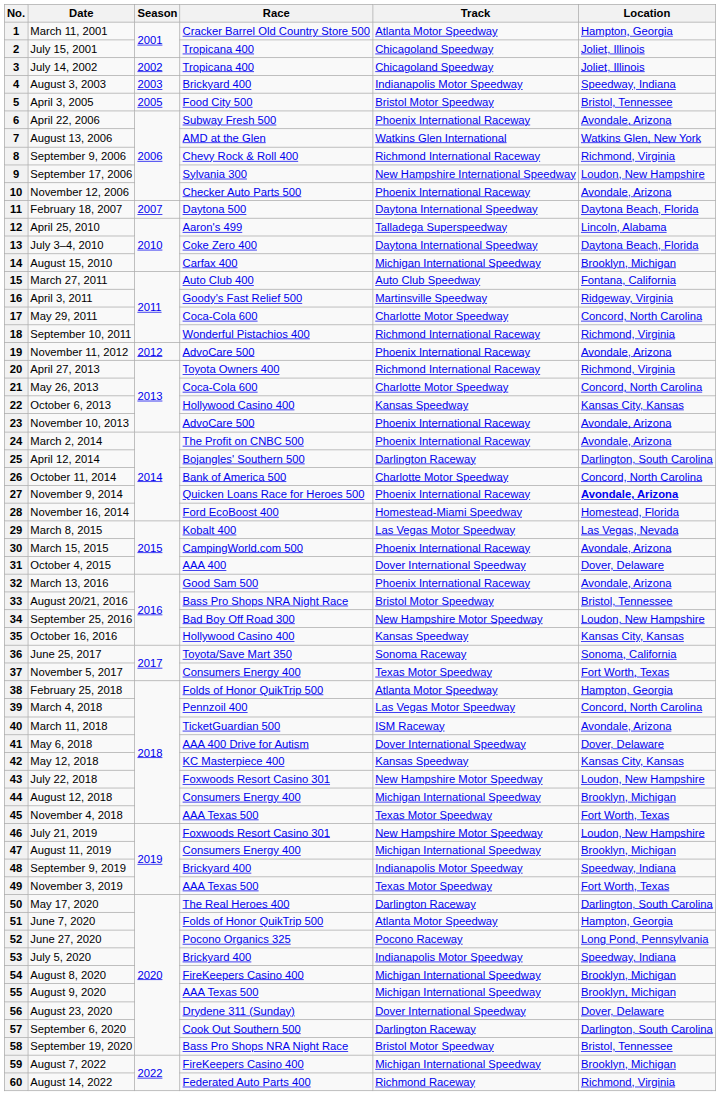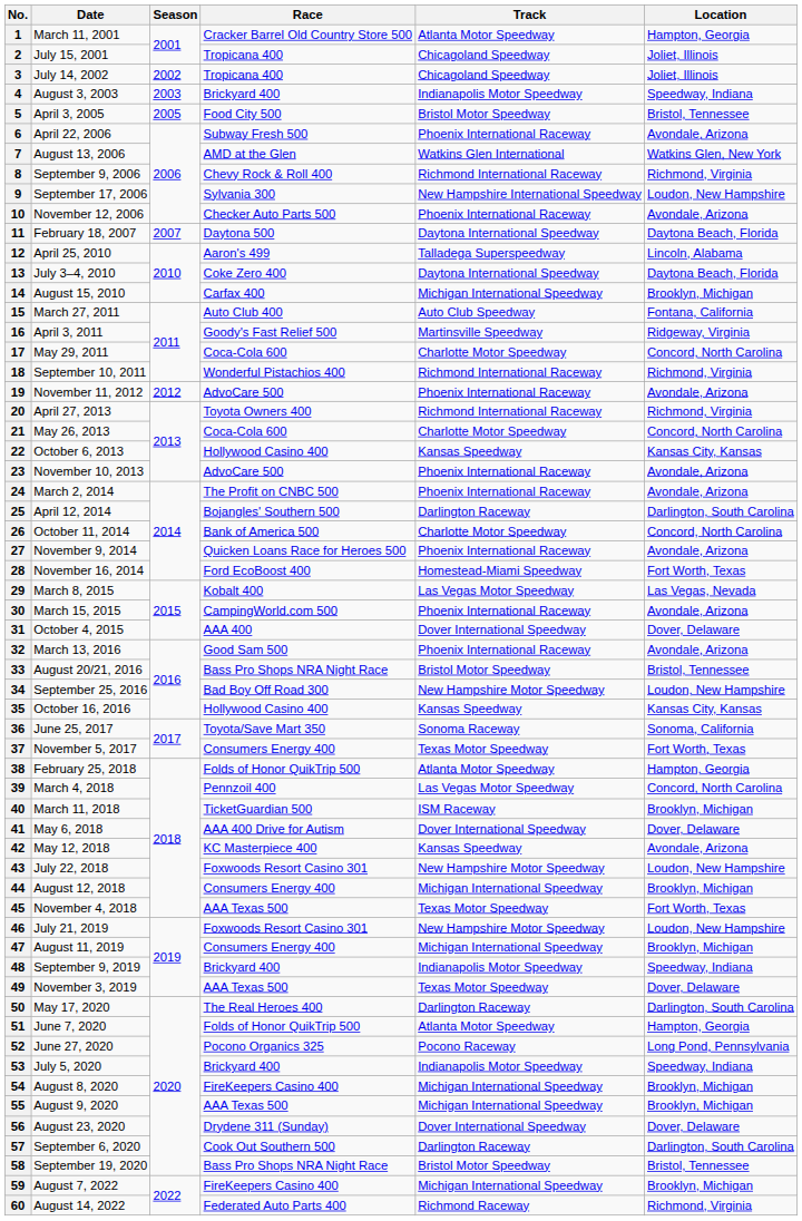 <table class="wikitable sortable plainrowheaders" style="font-size:95%">
 <tr>
 <th scope="col">No.</th>
 <th scope="col">Date</th>
 <th scope="col">Season</th>
 <th scope="col">Race</th>
 <th scope="col">Track</th>
 <th scope="col">Location</th>
 </tr>
 <tr>
 <th scope="row">1</th>
 <td>March 11, 2001</td>
 <td rowspan=2><a href='#'>2001</a></td>
 <td><a href='#'>Cracker Barrel Old Country Store 500</a></td>
 <td><a href='#'>Atlanta Motor Speedway</a></td>
 <td><a href='#'>Hampton, Georgia</a></td>
 </tr>
 <tr>
 <th scope="row">2</th>
 <td>July 15, 2001</td>
 <td><a href='#'>Tropicana 400</a></td>
 <td><a href='#'>Chicagoland Speedway</a></td>
 <td><a href='#'>Joliet, Illinois</a></td>
 </tr>
 <tr>
 <th scope="row">3</th>
 <td>July 14, 2002</td>
 <td><a href='#'>2002</a></td>
 <td><a href='#'>Tropicana 400</a></td>
 <td><a href='#'>Chicagoland Speedway</a></td>
 <td><a href='#'>Joliet, Illinois</a></td>
 </tr>
 <tr>
 <th scope="row">4</th>
 <td>August 3, 2003</td>
 <td><a href='#'>2003</a></td>
 <td><a href='#'>Brickyard 400</a></td>
 <td><a href='#'>Indianapolis Motor Speedway</a></td>
 <td><a href='#'>Speedway, Indiana</a></td>
 </tr>
 <tr>
 <th scope="row">5</th>
 <td>April 3, 2005</td>
 <td><a href='#'>2005</a></td>
 <td><a href='#'>Food City 500</a></td>
 <td><a href='#'>Bristol Motor Speedway</a></td>
 <td><a href='#'>Bristol, Tennessee</a></td>
 </tr>
 <tr>
 <th scope="row">6</th>
 <td>April 22, 2006</td>
 <td rowspan=5><a href='#'>2006</a></td>
 <td><a href='#'>Subway Fresh 500</a></td>
 <td><a href='#'>Phoenix International Raceway</a></td>
 <td><a href='#'>Avondale, Arizona</a></td>
 </tr>
 <tr>
 <th scope="row">7</th>
 <td>August 13, 2006</td>
 <td><a href='#'>AMD at the Glen</a></td>
 <td><a href='#'>Watkins Glen International</a></td>
 <td><a href='#'>Watkins Glen, New York</a></td>
 </tr>
 <tr>
 <th scope="row">8</th>
 <td>September 9, 2006</td>
 <td><a href='#'>Chevy Rock & Roll 400</a></td>
 <td><a href='#'>Richmond International Raceway</a></td>
 <td><a href='#'>Richmond, Virginia</a></td>
 </tr>
 <tr>
 <th scope="row">9</th>
 <td>September 17, 2006</td>
 <td><a href='#'>Sylvania 300</a></td>
 <td><a href='#'>New Hampshire International Speedway</a></td>
 <td><a href='#'>Loudon, New Hampshire</a></td>
 </tr>
 <tr>
 <th scope="row">10</th>
 <td>November 12, 2006</td>
 <td><a href='#'>Checker Auto Parts 500</a></td>
 <td><a href='#'>Phoenix International Raceway</a></td>
 <td><a href='#'>Avondale, Arizona</a></td>
 </tr>
 <tr>
 <th scope="row">11</th>
 <td>February 18, 2007</td>
 <td><a href='#'>2007</a></td>
 <td><a href='#'>Daytona 500</a></td>
 <td><a href='#'>Daytona International Speedway</a></td>
 <td><a href='#'>Daytona Beach, Florida</a></td>
 </tr>
 <tr>
 <th scope="row">12</th>
 <td>April 25, 2010</td>
 <td rowspan=3><a href='#'>2010</a></td>
 <td><a href='#'>Aaron's 499</a></td>
 <td><a href='#'>Talladega Superspeedway</a></td>
 <td><a href='#'>Lincoln, Alabama</a></td>
 </tr>
 <tr>
 <th scope="row">13</th>
 <td>July 3–4, 2010</td>
 <td><a href='#'>Coke Zero 400</a></td>
 <td><a href='#'>Daytona International Speedway</a></td>
 <td><a href='#'>Daytona Beach, Florida</a></td>
 </tr>
 <tr>
 <th scope="row">14</th>
 <td>August 15, 2010</td>
 <td><a href='#'>Carfax 400</a></td>
 <td><a href='#'>Michigan International Speedway</a></td>
 <td><a href='#'>Brooklyn, Michigan</a></td>
 </tr>
 <tr>
 <th scope="row">15</th>
 <td>March 27, 2011</td>
 <td rowspan=4><a href='#'>2011</a></td>
 <td><a href='#'>Auto Club 400</a></td>
 <td><a href='#'>Auto Club Speedway</a></td>
 <td><a href='#'>Fontana, California</a></td>
 </tr>
 <tr>
 <th scope="row">16</th>
 <td>April 3, 2011</td>
 <td><a href='#'>Goody's Fast Relief 500</a></td>
 <td><a href='#'>Martinsville Speedway</a></td>
 <td><a href='#'>Ridgeway, Virginia</a></td>
 </tr>
 <tr>
 <th scope="row">17</th>
 <td>May 29, 2011</td>
 <td><a href='#'>Coca-Cola 600</a></td>
 <td><a href='#'>Charlotte Motor Speedway</a></td>
 <td><a href='#'>Concord, North Carolina</a></td>
 </tr>
 <tr>
 <th scope="row">18</th>
 <td>September 10, 2011</td>
 <td><a href='#'>Wonderful Pistachios 400</a></td>
 <td><a href='#'>Richmond International Raceway</a></td>
 <td><a href='#'>Richmond, Virginia</a></td>
 </tr>
 <tr>
 <th scope="row">19</th>
 <td>November 11, 2012</td>
 <td><a href='#'>2012</a></td>
 <td><a href='#'>AdvoCare 500</a></td>
 <td><a href='#'>Phoenix International Raceway</a></td>
 <td><a href='#'>Avondale, Arizona</a></td>
 </tr>
 <tr>
 <th scope="row">20</th>
 <td>April 27, 2013</td>
 <td rowspan=4><a href='#'>2013</a></td>
 <td><a href='#'>Toyota Owners 400</a></td>
 <td><a href='#'>Richmond International Raceway</a></td>
 <td><a href='#'>Richmond, Virginia</a></td>
 </tr>
 <tr>
 <th scope="row">21</th>
 <td>May 26, 2013</td>
 <td><a href='#'>Coca-Cola 600</a></td>
 <td><a href='#'>Charlotte Motor Speedway</a></td>
 <td><a href='#'>Concord, North Carolina</a></td>
 </tr>
 <tr>
 <th scope="row">22</th>
 <td>October 6, 2013</td>
 <td><a href='#'>Hollywood Casino 400</a></td>
 <td><a href='#'>Kansas Speedway</a></td>
 <td><a href='#'>Kansas City, Kansas</a></td>
 </tr>
 <tr>
 <th scope="row">23</th>
 <td>November 10, 2013</td>
 <td><a href='#'>AdvoCare 500</a></td>
 <td><a href='#'>Phoenix International Raceway</a></td>
 <td><a href='#'>Avondale, Arizona</a></td>
 </tr>
 <tr>
 <th scope="row">24</th>
 <td>March 2, 2014</td>
 <td rowspan=5><a href='#'>2014</a></td>
 <td><a href='#'>The Profit on CNBC 500</a></td>
 <td><a href='#'>Phoenix International Raceway</a></td>
 <td><a href='#'>Avondale, Arizona</a></td>
 </tr>
 <tr>
 <th scope="row">25</th>
 <td>April 12, 2014</td>
 <td><a href='#'>Bojangles' Southern 500</a></td>
 <td><a href='#'>Darlington Raceway</a></td>
 <td><a href='#'>Darlington, South Carolina</a></td>
 </tr>
 <tr>
 <th scope="row">26</th>
 <td>October 11, 2014</td>
 <td><a href='#'>Bank of America 500</a></td>
 <td><a href='#'>Charlotte Motor Speedway</a></td>
 <td><a href='#'>Concord, North Carolina</a></td>
 </tr>
 <tr>
 <th scope="row">27</th>
 <td>November 9, 2014</td>
 <td><a href='#'>Quicken Loans Race for Heroes 500</a></td>
 <td><a href='#'>Phoenix International Raceway</a></td>
-<td><strong><a href='#'>Avondale, Arizona</a></strong></td>
+<td><a href='#'>Avondale, Arizona</a></td>
 </tr>
 <tr>
 <th scope="row">28</th>
 <td>November 16, 2014</td>
 <td><a href='#'>Ford EcoBoost 400</a></td>
 <td><a href='#'>Homestead-Miami Speedway</a></td>
-<td><a href='#'>Homestead, Florida</a></td>
+<td><a href='#'>Fort Worth, Texas</a></td>
 </tr>
 <tr>
 <th scope="row">29</th>
 <td>March 8, 2015</td>
 <td rowspan=3><a href='#'>2015</a></td>
 <td><a href='#'>Kobalt 400</a></td>
 <td><a href='#'>Las Vegas Motor Speedway</a></td>
 <td><a href='#'>Las Vegas, Nevada</a></td>
 </tr>
 <tr>
 <th scope="row">30</th>
 <td>March 15, 2015</td>
 <td><a href='#'>CampingWorld.com 500</a></td>
 <td><a href='#'>Phoenix International Raceway</a></td>
 <td><a href='#'>Avondale, Arizona</a></td>
 </tr>
 <tr>
 <th scope="row">31</th>
 <td>October 4, 2015</td>
 <td><a href='#'>AAA 400</a></td>
 <td><a href='#'>Dover International Speedway</a></td>
 <td><a href='#'>Dover, Delaware</a></td>
 </tr>
 <tr>
 <th scope="row">32</th>
 <td>March 13, 2016</td>
 <td rowspan=4><a href='#'>2016</a></td>
 <td><a href='#'>Good Sam 500</a></td>
 <td><a href='#'>Phoenix International Raceway</a></td>
 <td><a href='#'>Avondale, Arizona</a></td>
 </tr>
 <tr>
 <th scope="row">33</th>
 <td>August 20/21, 2016</td>
 <td><a href='#'>Bass Pro Shops NRA Night Race</a></td>
 <td><a href='#'>Bristol Motor Speedway</a></td>
 <td><a href='#'>Bristol, Tennessee</a></td>
 </tr>
 <tr>
 <th scope="row">34</th>
 <td>September 25, 2016</td>
 <td><a href='#'>Bad Boy Off Road 300</a></td>
 <td><a href='#'>New Hampshire Motor Speedway</a></td>
 <td><a href='#'>Loudon, New Hampshire</a></td>
 </tr>
 <tr>
 <th scope="row">35</th>
 <td>October 16, 2016</td>
 <td><a href='#'>Hollywood Casino 400</a></td>
 <td><a href='#'>Kansas Speedway</a></td>
 <td><a href='#'>Kansas City, Kansas</a></td>
 </tr>
 <tr>
 <th scope="row">36</th>
 <td>June 25, 2017</td>
 <td rowspan=2><a href='#'>2017</a></td>
 <td><a href='#'>Toyota/Save Mart 350</a></td>
 <td><a href='#'>Sonoma Raceway</a></td>
 <td><a href='#'>Sonoma, California</a></td>
 </tr>
 <tr>
 <th scope="row">37</th>
 <td>November 5, 2017</td>
 <td><a href='#'>Consumers Energy 400</a></td>
 <td><a href='#'>Texas Motor Speedway</a></td>
 <td><a href='#'>Fort Worth, Texas</a></td>
 </tr>
 <tr>
 <th scope="row">38</th>
 <td>February 25, 2018</td>
 <td rowspan=8><a href='#'>2018</a></td>
 <td><a href='#'>Folds of Honor QuikTrip 500</a></td>
 <td><a href='#'>Atlanta Motor Speedway</a></td>
 <td><a href='#'>Hampton, Georgia</a></td>
 </tr>
 <tr>
 <th scope="row">39</th>
 <td>March 4, 2018</td>
 <td><a href='#'>Pennzoil 400</a></td>
 <td><a href='#'>Las Vegas Motor Speedway</a></td>
 <td><a href='#'>Concord, North Carolina</a></td>
 </tr>
 <tr>
 <th scope="row">40</th>
 <td>March 11, 2018</td>
 <td><a href='#'>TicketGuardian 500</a></td>
 <td><a href='#'>ISM Raceway</a></td>
-<td><a href='#'>Avondale, Arizona</a></td>
+<td><a href='#'>Brooklyn, Michigan</a></td>
 </tr>
 <tr>
 <th scope="row">41</th>
 <td>May 6, 2018</td>
 <td><a href='#'>AAA 400 Drive for Autism</a></td>
 <td><a href='#'>Dover International Speedway</a></td>
 <td><a href='#'>Dover, Delaware</a></td>
 </tr>
 <tr>
 <th scope="row">42</th>
 <td>May 12, 2018</td>
 <td><a href='#'>KC Masterpiece 400</a></td>
 <td><a href='#'>Kansas Speedway</a></td>
-<td><a href='#'>Kansas City, Kansas</a></td>
+<td><a href='#'>Avondale, Arizona</a></td>
 </tr>
 <tr>
 <th scope="row">43</th>
 <td>July 22, 2018</td>
 <td><a href='#'>Foxwoods Resort Casino 301</a></td>
 <td><a href='#'>New Hampshire Motor Speedway</a></td>
 <td><a href='#'>Loudon, New Hampshire</a></td>
 </tr>
 <tr>
 <th scope="row">44</th>
 <td>August 12, 2018</td>
 <td><a href='#'>Consumers Energy 400</a></td>
 <td><a href='#'>Michigan International Speedway</a></td>
 <td><a href='#'>Brooklyn, Michigan</a></td>
 </tr>
 <tr>
 <th scope="row">45</th>
 <td>November 4, 2018</td>
 <td><a href='#'>AAA Texas 500</a></td>
 <td><a href='#'>Texas Motor Speedway</a></td>
 <td><a href='#'>Fort Worth, Texas</a></td>
 </tr>
 <tr>
 <th scope="row">46</th>
 <td>July 21, 2019</td>
 <td rowspan=4><a href='#'>2019</a></td>
 <td><a href='#'>Foxwoods Resort Casino 301</a></td>
 <td><a href='#'>New Hampshire Motor Speedway</a></td>
 <td><a href='#'>Loudon, New Hampshire</a></td>
 </tr>
 <tr>
 <th scope="row">47</th>
 <td>August 11, 2019</td>
 <td><a href='#'>Consumers Energy 400</a></td>
 <td><a href='#'>Michigan International Speedway</a></td>
 <td><a href='#'>Brooklyn, Michigan</a></td>
 </tr>
 <tr>
 <th scope="row">48</th>
 <td>September 9, 2019</td>
 <td><a href='#'>Brickyard 400</a></td>
 <td><a href='#'>Indianapolis Motor Speedway</a></td>
 <td><a href='#'>Speedway, Indiana</a></td>
 </tr>
 <tr>
 <th scope="row">49</th>
 <td>November 3, 2019</td>
 <td><a href='#'>AAA Texas 500</a></td>
 <td><a href='#'>Texas Motor Speedway</a></td>
-<td><a href='#'>Fort Worth, Texas</a></td>
+<td><a href='#'>Dover, Delaware</a></td>
 </tr>
 <tr>
 <th scope="row">50</th>
 <td>May 17, 2020</td>
 <td rowspan=9><a href='#'>2020</a></td>
 <td><a href='#'>The Real Heroes 400</a></td>
 <td><a href='#'>Darlington Raceway</a></td>
 <td><a href='#'>Darlington, South Carolina</a></td>
 </tr>
 <tr>
 <th scope="row">51</th>
 <td>June 7, 2020</td>
 <td><a href='#'>Folds of Honor QuikTrip 500</a></td>
 <td><a href='#'>Atlanta Motor Speedway</a></td>
 <td><a href='#'>Hampton, Georgia</a></td>
 </tr>
 <tr>
 <th scope="row">52</th>
 <td>June 27, 2020</td>
 <td><a href='#'>Pocono Organics 325</a></td>
 <td><a href='#'>Pocono Raceway</a></td>
 <td><a href='#'>Long Pond, Pennsylvania</a></td>
 </tr>
 <tr>
 <th scope="row">53</th>
 <td>July 5, 2020</td>
 <td><a href='#'>Brickyard 400</a></td>
 <td><a href='#'>Indianapolis Motor Speedway</a></td>
 <td><a href='#'>Speedway, Indiana</a></td>
 </tr>
 <tr>
 <th scope="row">54</th>
 <td>August 8, 2020</td>
 <td><a href='#'>FireKeepers Casino 400</a></td>
 <td><a href='#'>Michigan International Speedway</a></td>
 <td><a href='#'>Brooklyn, Michigan</a></td>
 </tr>
 <tr>
 <th scope="row">55</th>
 <td>August 9, 2020</td>
 <td><a href='#'>AAA Texas 500</a></td>
 <td><a href='#'>Michigan International Speedway</a></td>
 <td><a href='#'>Brooklyn, Michigan</a></td>
 </tr>
 <tr>
 <th scope="row">56</th>
 <td>August 23, 2020</td>
 <td><a href='#'>Drydene 311 (Sunday)</a></td>
 <td><a href='#'>Dover International Speedway</a></td>
 <td><a href='#'>Dover, Delaware</a></td>
 </tr>
 <tr>
 <th scope="row">57</th>
 <td>September 6, 2020</td>
 <td><a href='#'>Cook Out Southern 500</a></td>
 <td><a href='#'>Darlington Raceway</a></td>
 <td><a href='#'>Darlington, South Carolina</a></td>
 </tr>
 <tr>
 <th scope="row">58</th>
 <td>September 19, 2020</td>
 <td><a href='#'>Bass Pro Shops NRA Night Race</a></td>
 <td><a href='#'>Bristol Motor Speedway</a></td>
 <td><a href='#'>Bristol, Tennessee</a></td>
 </tr>
 <tr>
 <th scope="row">59</th>
 <td>August 7, 2022</td>
 <td rowspan="2"><a href='#'>2022</a></td>
 <td><a href='#'>FireKeepers Casino 400</a></td>
 <td><a href='#'>Michigan International Speedway</a></td>
 <td><a href='#'>Brooklyn, Michigan</a></td>
 </tr>
 <tr>
 <th scope="row">60</th>
 <td>August 14, 2022</td>
 <td><a href='#'>Federated Auto Parts 400</a></td>
 <td><a href='#'>Richmond Raceway</a></td>
 <td><a href='#'>Richmond, Virginia</a></td>
 </tr>
 </table>
